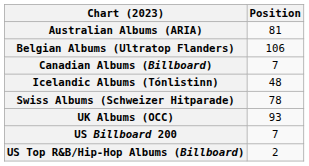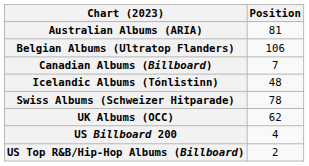 <table class="wikitable sortable plainrowheaders" style="text-align:center">
 <tr>
 <th scope="col">Chart (2023)</th>
 <th scope="col">Position</th>
 </tr>
 <tr>
 <th scope="row">Australian Albums (ARIA)</th>
 <td>81</td>
 </tr>
 <tr>
 <th scope="row">Belgian Albums (Ultratop Flanders)</th>
 <td>106</td>
 </tr>
 <tr>
 <th scope="row">Canadian Albums (<em>Billboard</em>)</th>
 <td>7</td>
 </tr>
 <tr>
 <th scope="row">Icelandic Albums (Tónlistinn)</th>
 <td>48</td>
 </tr>
 <tr>
 <th scope="row">Swiss Albums (Schweizer Hitparade)</th>
 <td>78</td>
 </tr>
 <tr>
 <th scope="row">UK Albums (OCC)</th>
-<td>93</td>
+<td>62</td>
 </tr>
 <tr>
 <th scope="row">US <em>Billboard</em> 200</th>
-<td>7</td>
+<td>4</td>
 </tr>
 <tr>
 <th scope="row">US Top R&B/Hip-Hop Albums (<em>Billboard</em>)</th>
 <td>2</td>
 </tr>
 </table>
